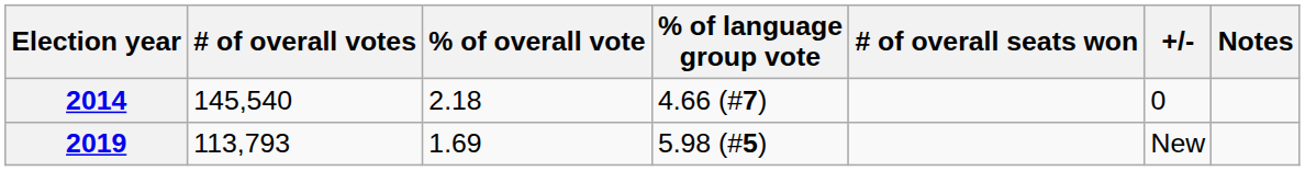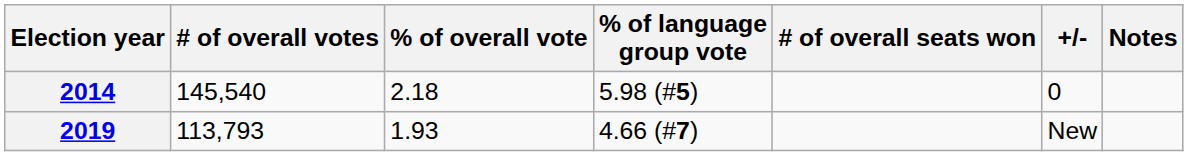 <table class=wikitable>
 <tr>
 <th>Election year</th>
 <th># of overall votes</th>
 <th>% of overall vote</th>
 <th>% of language<br>group vote</th>
 <th># of overall seats won</th>
 <th>+/-</th>
 <th>Notes</th>
 </tr>
 <tr>
 <th><a href='#'>2014</a></th>
 <td>145,540</td>
 <td>2.18</td>
-<td>4.66 (#<strong>7</strong>)</td>
+<td>5.98 (#<strong>5</strong>)</td>
 <td></td>
 <td> 0</td>
 <td></td>
 </tr>
 <tr>
 <th><a href='#'>2019</a></th>
 <td>113,793</td>
-<td>1.69</td>
-<td>5.98 (#<strong>5</strong>)</td>
+<td>1.93</td>
+<td>4.66 (#<strong>7</strong>)</td>
 <td></td>
 <td>New</td>
 <td></td>
 </tr>
 </table>
